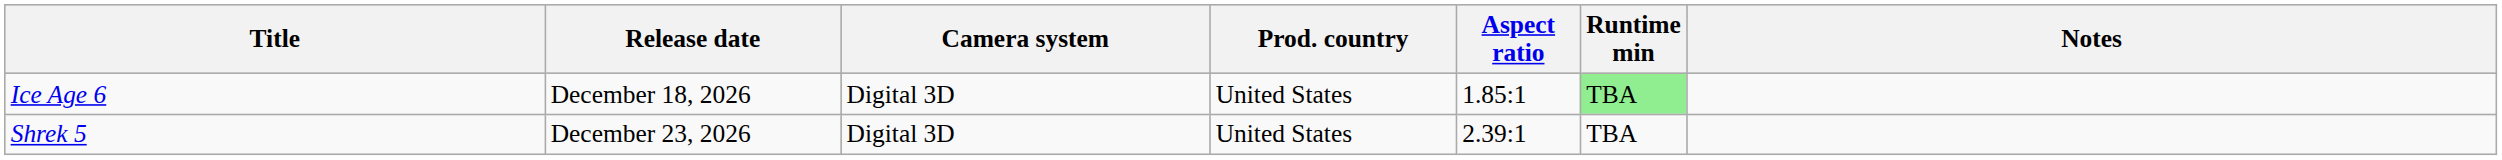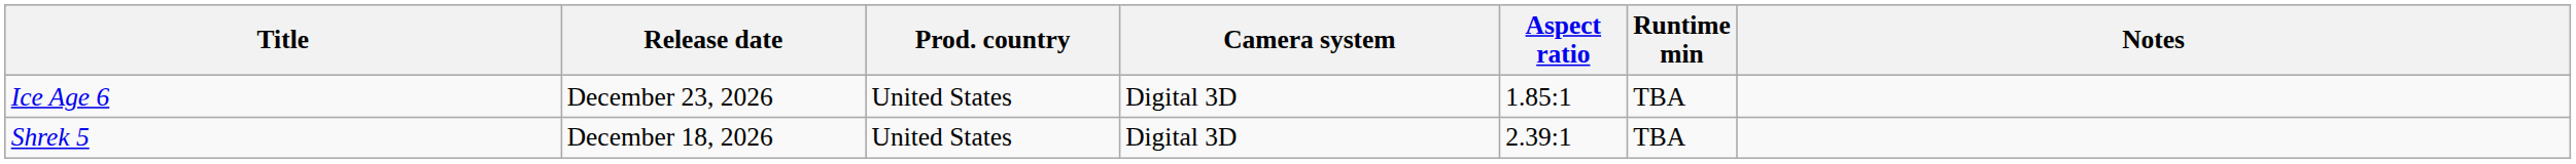 <table class="wikitable sortable">
 <tr>
 <th width="22%">Title</th>
 <th width="12%">Release date</th>
+<th width="10%">Prod. country</th>
 <th width="15%">Camera system</th>
-<th width="10%">Prod. country</th>
 <th width="5%"><a href='#'>Aspect ratio</a></th>
 <th width="3%">Runtime min</th>
 <th class="unsortable" width="33%">Notes</th>
 </tr>
 <tr>
 <td><em><a href='#'>Ice Age 6</a></em></td>
-<td>December 18, 2026</td>
+<td>December 23, 2026</td>
+<td>United States</td>
 <td>Digital 3D</td>
-<td>United States</td>
 <td>1.85:1</td>
-<td style="background: lightgreen;">TBA</td>
+<td>TBA</td>
 <td></td>
 </tr>
 <tr>
 <td><em><a href='#'>Shrek 5</a></em></td>
-<td>December 23, 2026</td>
+<td>December 18, 2026</td>
+<td>United States</td>
 <td>Digital 3D</td>
-<td>United States</td>
 <td>2.39:1</td>
 <td>TBA</td>
 <td></td>
 </tr>
 </table>
